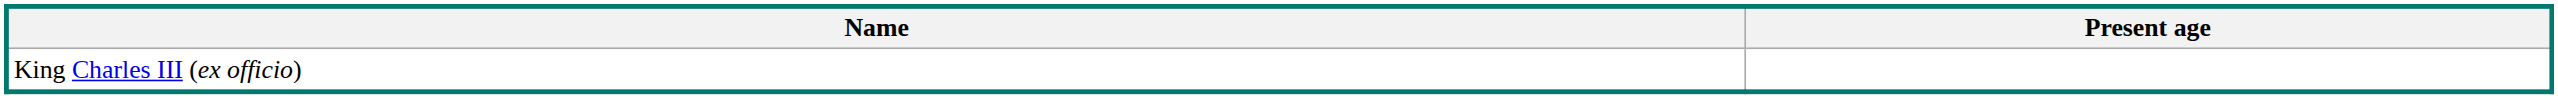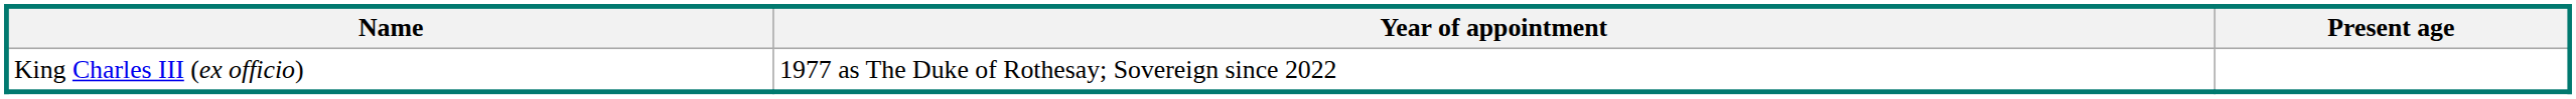 <table class="wikitable" style="width:100%; background:white; border:#01796f solid;">
 <tr>
 <th>Name</th>
+<th><strong>Year of appointment</strong></th>
 <th><strong>Present age</strong></th>
 </tr>
 <tr>
 <td>King <a href='#'>Charles III</a> (<em>ex officio</em>)</td>
+<td>1977 as The Duke of Rothesay; Sovereign since 2022</td>
 <td></td>
 </tr>
 </table>
